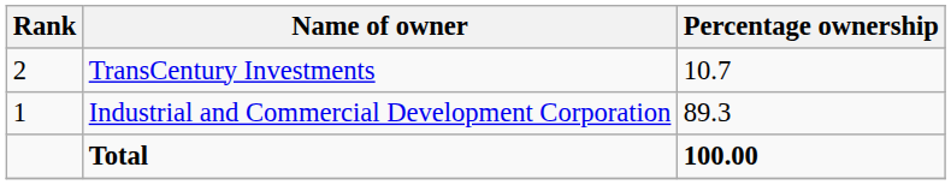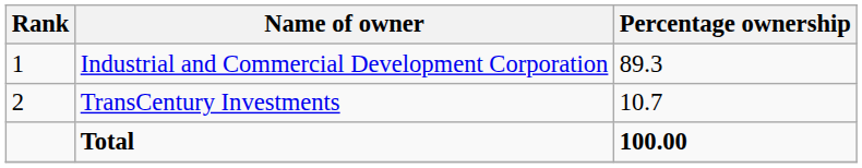 <table class="wikitable sortable" style="margin-left:auto;margin-right:auto">
 <tr>
 <th style="width:2em;">Rank</th>
 <th>Name of owner</th>
 <th>Percentage ownership</th>
 </tr>
 <tr>
+<td>1</td>
+<td><a href='#'>Industrial and Commercial Development Corporation</a></td>
+<td>89.3</td>
+</tr>
+<tr>
 <td>2</td>
 <td><a href='#'>TransCentury Investments</a></td>
 <td>10.7</td>
-</tr>
-<tr>
-<td>1</td>
-<td><a href='#'>Industrial and Commercial Development Corporation</a></td>
-<td>89.3</td>
 </tr>
 <tr>
 <td></td>
 <td><strong>Total</strong></td>
 <td><strong>100.00</strong></td>
 </tr>
 <tr>
 </tr>
 </table>
